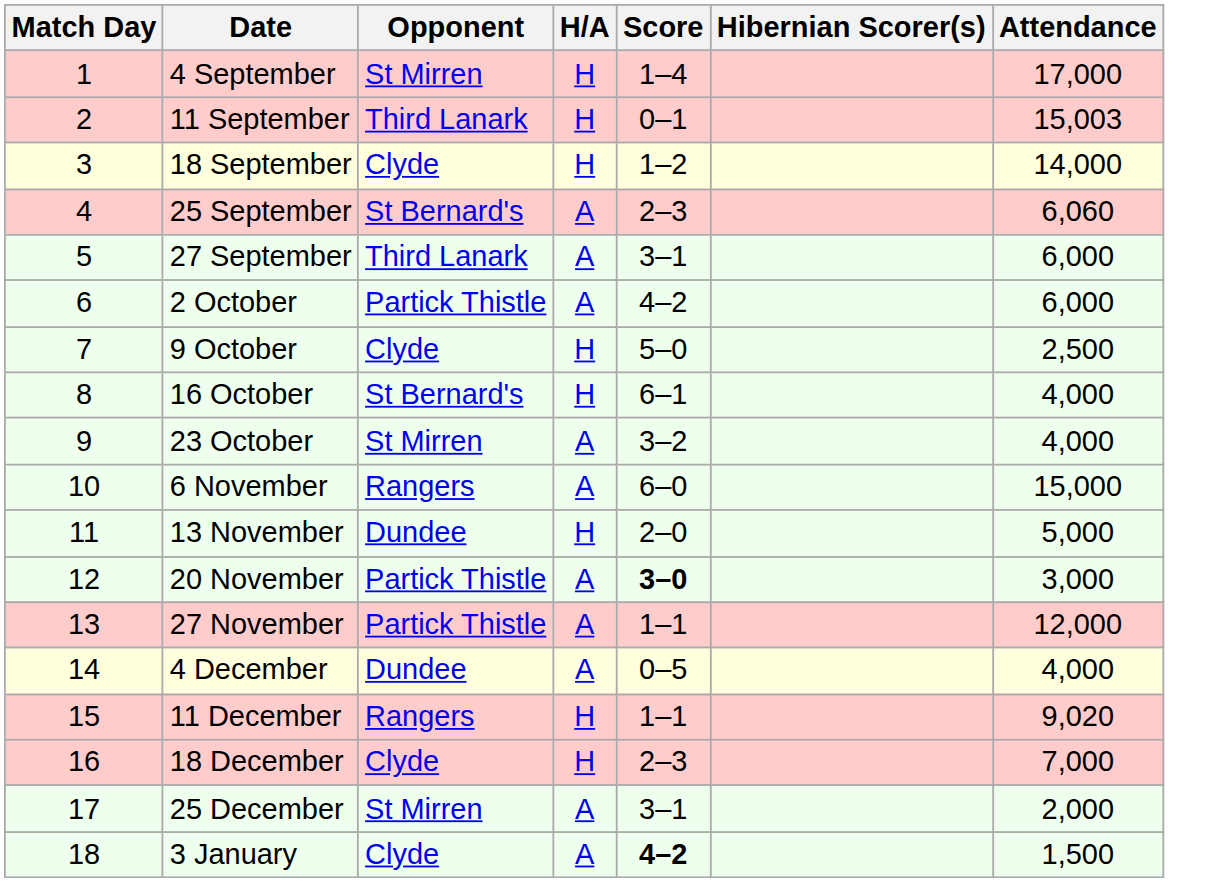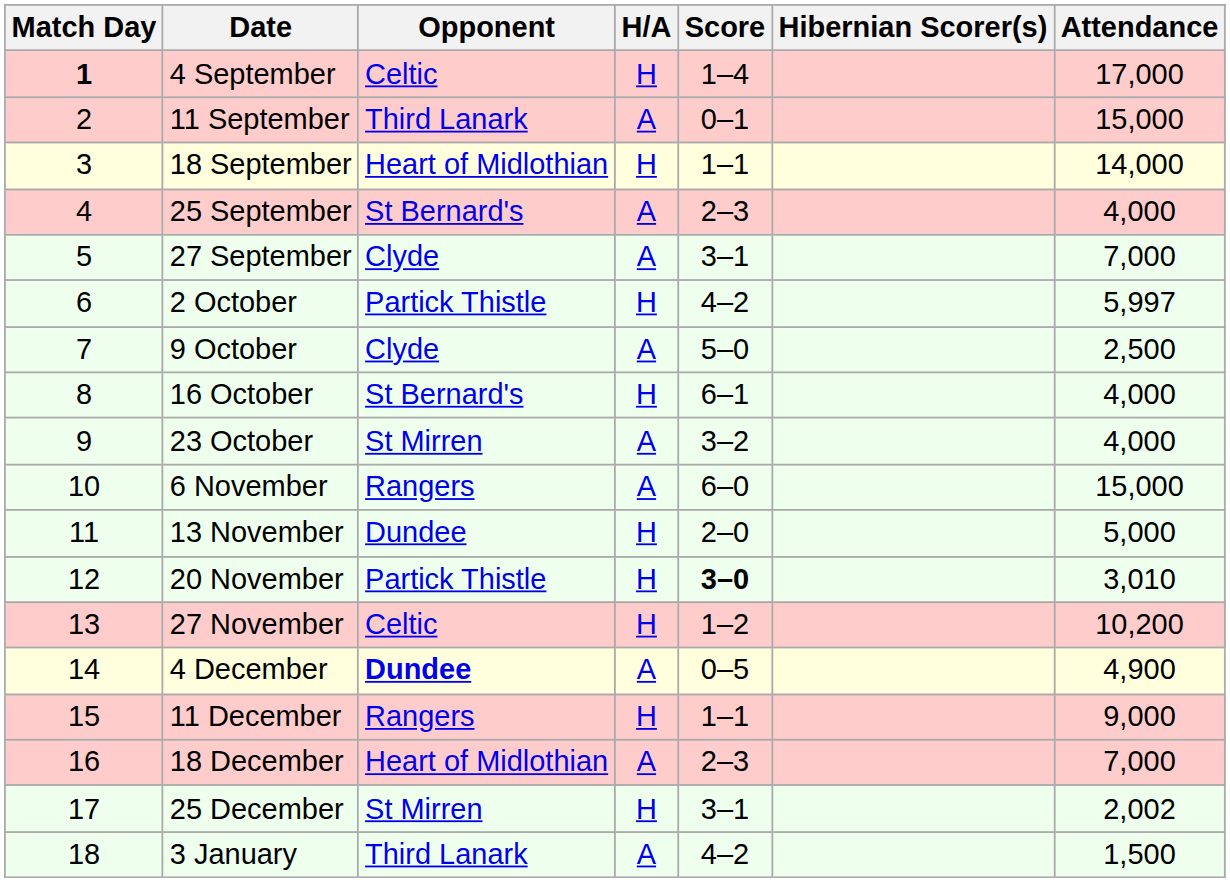 <table class="wikitable" style="text-align:center">
 <tr>
 <th>Match Day</th>
 <th>Date</th>
 <th>Opponent</th>
 <th>H/A</th>
 <th>Score</th>
 <th>Hibernian Scorer(s)</th>
 <th>Attendance</th>
 </tr>
 <tr bgcolor=#FFCCCC>
-<td>1</td>
+<td><strong>1</strong></td>
 <td align=left>4 September</td>
-<td align=left><a href='#'>St Mirren</a></td>
+<td align=left><a href='#'>Celtic</a></td>
 <td><a href='#'>H</a></td>
 <td>1–4</td>
 <td align=left></td>
 <td>17,000</td>
 </tr>
 <tr bgcolor=#FFCCCC>
 <td>2</td>
 <td align=left>11 September</td>
 <td align=left><a href='#'>Third Lanark</a></td>
-<td><a href='#'>H</a></td>
+<td><a href='#'>A</a></td>
 <td>0–1</td>
 <td align=left></td>
-<td>15,003</td>
+<td>15,000</td>
 </tr>
 <tr bgcolor=#FFFFDD>
 <td>3</td>
 <td align=left>18 September</td>
-<td align=left><a href='#'>Clyde</a></td>
+<td align=left><a href='#'>Heart of Midlothian</a></td>
 <td><a href='#'>H</a></td>
-<td>1–2</td>
+<td>1–1</td>
 <td align=left></td>
 <td>14,000</td>
 </tr>
 <tr bgcolor=#FFCCCC>
 <td>4</td>
 <td align=left>25 September</td>
 <td align=left><a href='#'>St Bernard's</a></td>
 <td><a href='#'>A</a></td>
 <td>2–3</td>
 <td align=left></td>
-<td>6,060</td>
+<td>4,000</td>
 </tr>
 <tr bgcolor=#EEFFEE>
 <td>5</td>
 <td align=left>27 September</td>
-<td align=left><a href='#'>Third Lanark</a></td>
+<td align=left><a href='#'>Clyde</a></td>
 <td><a href='#'>A</a></td>
 <td>3–1</td>
 <td align=left></td>
-<td>6,000</td>
+<td>7,000</td>
 </tr>
 <tr bgcolor=#EEFFEE>
 <td>6</td>
 <td align=left>2 October</td>
 <td align=left><a href='#'>Partick Thistle</a></td>
-<td><a href='#'>A</a></td>
+<td><a href='#'>H</a></td>
 <td>4–2</td>
 <td align=left></td>
-<td>6,000</td>
+<td>5,997</td>
 </tr>
 <tr bgcolor=#EEFFEE>
 <td>7</td>
 <td align=left>9 October</td>
 <td align=left><a href='#'>Clyde</a></td>
-<td><a href='#'>H</a></td>
+<td><a href='#'>A</a></td>
 <td>5–0</td>
 <td align=left></td>
 <td>2,500</td>
 </tr>
 <tr bgcolor=#EEFFEE>
 <td>8</td>
 <td align=left>16 October</td>
 <td align=left><a href='#'>St Bernard's</a></td>
 <td><a href='#'>H</a></td>
 <td>6–1</td>
 <td align=left></td>
 <td>4,000</td>
 </tr>
 <tr bgcolor=#EEFFEE>
 <td>9</td>
 <td align=left>23 October</td>
 <td align=left><a href='#'>St Mirren</a></td>
 <td><a href='#'>A</a></td>
 <td>3–2</td>
 <td align=left></td>
 <td>4,000</td>
 </tr>
 <tr bgcolor=#EEFFEE>
 <td>10</td>
 <td align=left>6 November</td>
 <td align=left><a href='#'>Rangers</a></td>
 <td><a href='#'>A</a></td>
 <td>6–0</td>
 <td align=left></td>
 <td>15,000</td>
 </tr>
 <tr bgcolor=#EEFFEE>
 <td>11</td>
 <td align=left>13 November</td>
 <td align=left><a href='#'>Dundee</a></td>
 <td><a href='#'>H</a></td>
 <td>2–0</td>
 <td align=left></td>
 <td>5,000</td>
 </tr>
 <tr bgcolor=#EEFFEE>
 <td>12</td>
 <td align=left>20 November</td>
 <td align=left><a href='#'>Partick Thistle</a></td>
-<td><a href='#'>A</a></td>
+<td><a href='#'>H</a></td>
 <td><strong>3–0</strong></td>
 <td align=left></td>
-<td>3,000</td>
+<td>3,010</td>
 </tr>
 <tr bgcolor=#FFCCCC>
 <td>13</td>
 <td align=left>27 November</td>
-<td align=left><a href='#'>Partick Thistle</a></td>
-<td><a href='#'>A</a></td>
-<td>1–1</td>
+<td align=left><a href='#'>Celtic</a></td>
+<td><a href='#'>H</a></td>
+<td>1–2</td>
 <td align=left></td>
-<td>12,000</td>
+<td>10,200</td>
 </tr>
 <tr bgcolor=#FFFFDD>
 <td>14</td>
 <td align=left>4 December</td>
-<td align=left><a href='#'>Dundee</a></td>
+<td align=left><strong><a href='#'>Dundee</a></strong></td>
 <td><a href='#'>A</a></td>
 <td>0–5</td>
 <td align=left></td>
-<td>4,000</td>
+<td>4,900</td>
 </tr>
 <tr bgcolor=#FFCCCC>
 <td>15</td>
 <td align=left>11 December</td>
 <td align=left><a href='#'>Rangers</a></td>
 <td><a href='#'>H</a></td>
 <td>1–1</td>
 <td align=left></td>
-<td>9,020</td>
+<td>9,000</td>
 </tr>
 <tr bgcolor=#FFCCCC>
 <td>16</td>
 <td align=left>18 December</td>
-<td align=left><a href='#'>Clyde</a></td>
-<td><a href='#'>H</a></td>
+<td align=left><a href='#'>Heart of Midlothian</a></td>
+<td><a href='#'>A</a></td>
 <td>2–3</td>
 <td align=left></td>
 <td>7,000</td>
 </tr>
 <tr bgcolor=#EEFFEE>
 <td>17</td>
 <td align=left>25 December</td>
 <td align=left><a href='#'>St Mirren</a></td>
-<td><a href='#'>A</a></td>
+<td><a href='#'>H</a></td>
 <td>3–1</td>
 <td align=left></td>
-<td>2,000</td>
+<td>2,002</td>
 </tr>
 <tr bgcolor=#EEFFEE>
 <td>18</td>
 <td align=left>3 January</td>
-<td align=left><a href='#'>Clyde</a></td>
+<td align=left><a href='#'>Third Lanark</a></td>
 <td><a href='#'>A</a></td>
-<td><strong>4–2</strong></td>
+<td>4–2</td>
 <td align=left></td>
 <td>1,500</td>
 </tr>
 </table>
